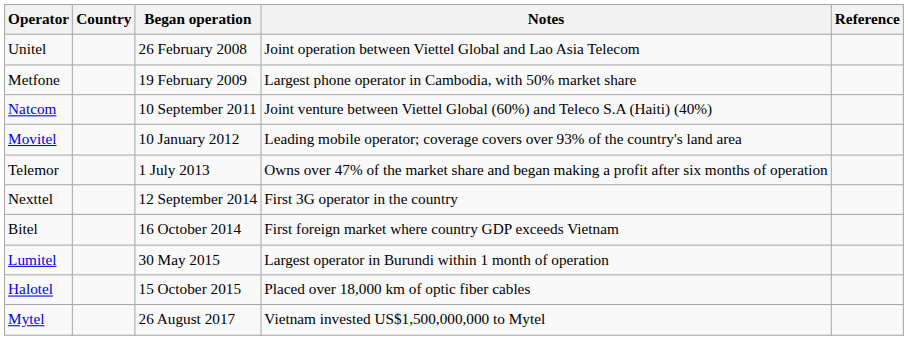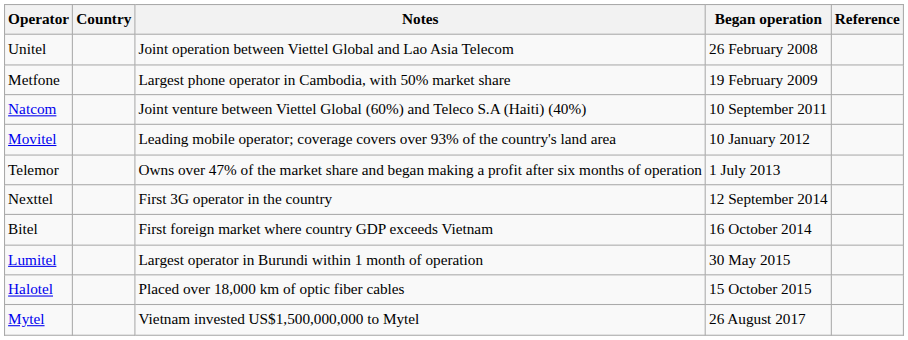 <table class="wikitable sortable" style="font-size:90%; border:0px;text-align:left;line-height:150%;">
 <tr>
 <th scope="col">Operator</th>
 <th scope="col">Country</th>
+<th scope="col" class="unsortable">Notes</th>
 <th scope="col">Began operation</th>
-<th scope="col" class="unsortable">Notes</th>
 <th scope="col" class="unsortable">Reference</th>
 </tr>
 <tr>
 <td>Unitel</td>
 <td></td>
+<td>Joint operation between Viettel Global and Lao Asia Telecom</td>
 <td>26 February 2008</td>
-<td>Joint operation between Viettel Global and Lao Asia Telecom</td>
 <td></td>
 </tr>
 <tr>
 <td>Metfone</td>
 <td></td>
+<td>Largest phone operator in Cambodia, with 50% market share</td>
 <td>19 February 2009</td>
-<td>Largest phone operator in Cambodia, with 50% market share</td>
 <td></td>
 </tr>
 <tr>
 <td><a href='#'>Natcom</a></td>
 <td></td>
+<td>Joint venture between Viettel Global (60%) and Teleco S.A (Haiti) (40%)</td>
 <td>10 September 2011</td>
-<td>Joint venture between Viettel Global (60%) and Teleco S.A (Haiti) (40%)</td>
 <td></td>
 </tr>
 <tr>
 <td><a href='#'>Movitel</a></td>
 <td></td>
+<td>Leading mobile operator; coverage covers over 93% of the country's land area</td>
 <td>10 January 2012</td>
-<td>Leading mobile operator; coverage covers over 93% of the country's land area</td>
 <td></td>
 </tr>
 <tr>
 <td>Telemor</td>
 <td></td>
+<td>Owns over 47% of the market share and began making a profit after six months of operation</td>
 <td>1 July 2013</td>
-<td>Owns over 47% of the market share and began making a profit after six months of operation</td>
 <td></td>
 </tr>
 <tr>
 <td>Nexttel</td>
 <td></td>
+<td>First 3G operator in the country</td>
 <td>12 September 2014</td>
-<td>First 3G operator in the country</td>
 <td></td>
 </tr>
 <tr>
 <td>Bitel</td>
 <td></td>
+<td>First foreign market where country GDP exceeds Vietnam</td>
 <td>16 October 2014</td>
-<td>First foreign market where country GDP exceeds Vietnam</td>
 <td></td>
 </tr>
 <tr>
 <td><a href='#'>Lumitel</a></td>
 <td></td>
+<td>Largest operator in Burundi within 1 month of operation</td>
 <td>30 May 2015</td>
-<td>Largest operator in Burundi within 1 month of operation</td>
 <td></td>
 </tr>
 <tr>
 <td><a href='#'>Halotel</a></td>
 <td></td>
+<td>Placed over 18,000 km of optic fiber cables</td>
 <td>15 October 2015</td>
-<td>Placed over 18,000 km of optic fiber cables</td>
 <td></td>
 </tr>
 <tr>
 <td><a href='#'>Mytel</a></td>
 <td></td>
+<td>Vietnam invested US$1,500,000,000 to Mytel</td>
 <td>26 August 2017</td>
-<td>Vietnam invested US$1,500,000,000 to Mytel</td>
 <td></td>
 </tr>
 </table>
